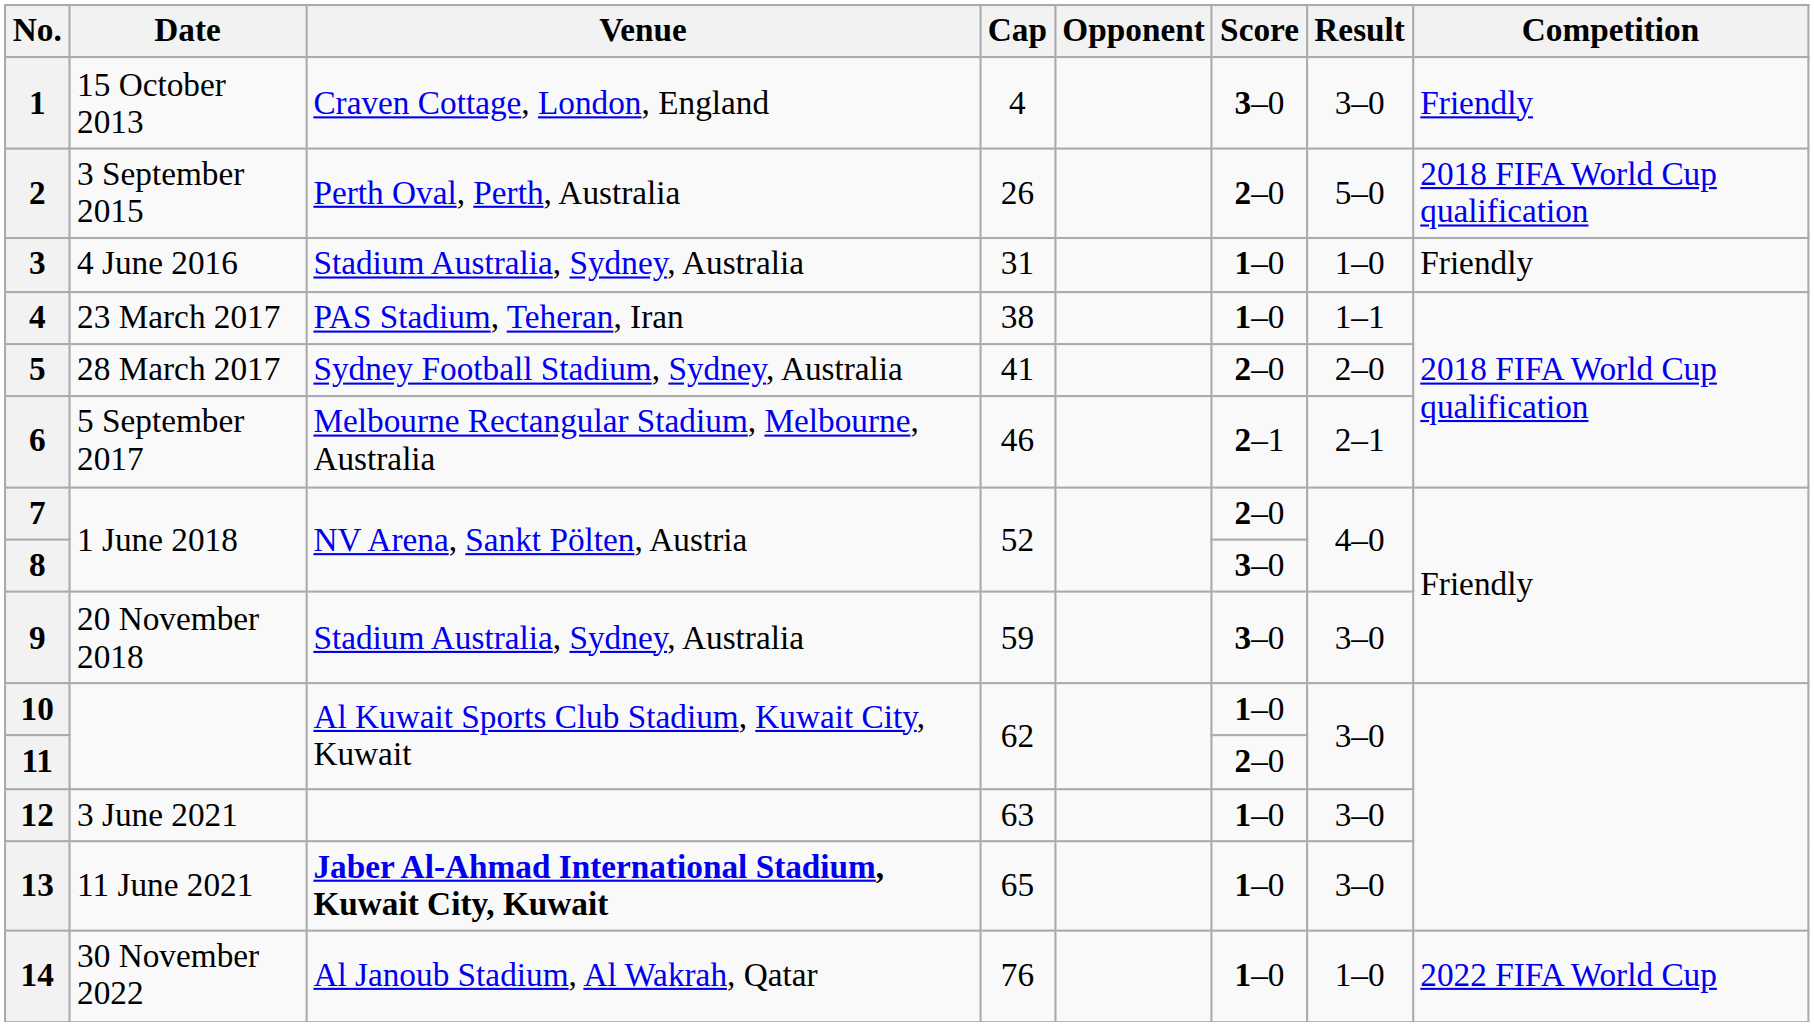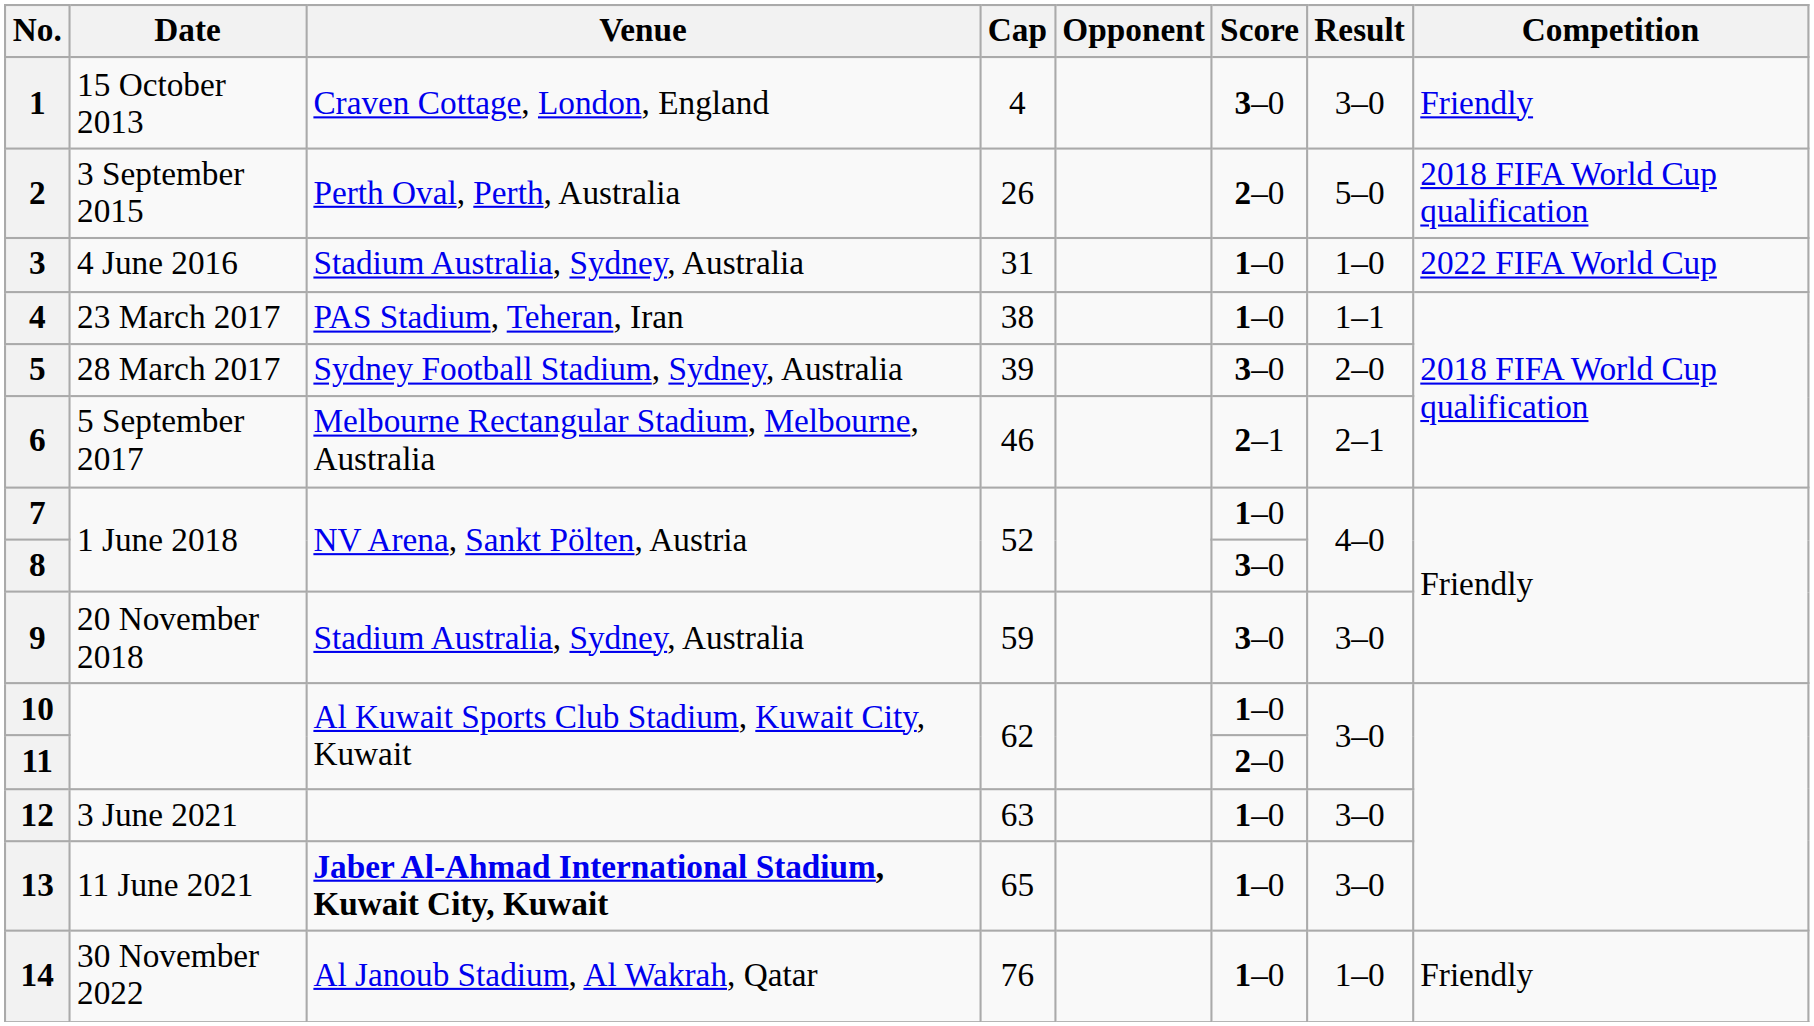 <table class="wikitable sortable plainrowheaders">
 <tr>
 <th scope=col>No.</th>
 <th scope=col data-sort-type=date>Date</th>
 <th scope=col>Venue</th>
 <th scope=col>Cap</th>
 <th scope=col>Opponent</th>
 <th scope=col>Score</th>
 <th scope=col>Result</th>
 <th scope=col>Competition</th>
 </tr>
 <tr>
 <th align=center>1</th>
 <td>15 October 2013</td>
 <td><a href='#'>Craven Cottage</a>, <a href='#'>London</a>, England</td>
 <td align=center>4</td>
 <td></td>
 <td align=center><strong>3</strong>–0</td>
 <td align=center>3–0</td>
 <td><a href='#'>Friendly</a></td>
 </tr>
 <tr>
 <th align=center>2</th>
 <td>3 September 2015</td>
 <td><a href='#'>Perth Oval</a>, <a href='#'>Perth</a>, Australia</td>
 <td align=center>26</td>
 <td></td>
 <td align=center><strong>2</strong>–0</td>
 <td align=center>5–0</td>
 <td><a href='#'>2018 FIFA World Cup qualification</a></td>
 </tr>
 <tr>
 <th align=center>3</th>
 <td>4 June 2016</td>
 <td><a href='#'>Stadium Australia</a>, <a href='#'>Sydney</a>, Australia</td>
 <td align=center>31</td>
 <td></td>
 <td align=center><strong>1</strong>–0</td>
 <td align=center>1–0</td>
-<td>Friendly</td>
+<td><a href='#'>2022 FIFA World Cup</a></td>
 </tr>
 <tr>
 <th align=center>4</th>
 <td>23 March 2017</td>
 <td><a href='#'>PAS Stadium</a>, <a href='#'>Teheran</a>, Iran</td>
 <td align=center>38</td>
 <td></td>
 <td align=center><strong>1</strong>–0</td>
 <td align=center>1–1</td>
 <td rowspan=3><a href='#'>2018 FIFA World Cup qualification</a></td>
 </tr>
 <tr>
 <th align=center>5</th>
 <td>28 March 2017</td>
 <td><a href='#'>Sydney Football Stadium</a>, <a href='#'>Sydney</a>, Australia</td>
-<td align=center>41</td>
+<td align=center>39</td>
 <td></td>
-<td align=center><strong>2</strong>–0</td>
+<td align=center><strong>3</strong>–0</td>
 <td align=center>2–0</td>
 </tr>
 <tr>
 <th align=center>6</th>
 <td>5 September 2017</td>
 <td><a href='#'>Melbourne Rectangular Stadium</a>, <a href='#'>Melbourne</a>, Australia</td>
 <td align=center>46</td>
 <td></td>
 <td align=center><strong>2</strong>–1</td>
 <td align=center>2–1</td>
 </tr>
 <tr>
 <th align=center>7</th>
 <td rowspan=2>1 June 2018</td>
 <td rowspan=2><a href='#'>NV Arena</a>, <a href='#'>Sankt Pölten</a>, Austria</td>
 <td rowspan=2 align=center>52</td>
 <td rowspan=2></td>
-<td align=center><strong>2</strong>–0</td>
+<td align=center><strong>1</strong>–0</td>
 <td rowspan=2 align=center>4–0</td>
 <td rowspan=3>Friendly</td>
 </tr>
 <tr>
 <th align=center>8</th>
 <td align=center><strong>3</strong>–0</td>
 </tr>
 <tr>
 <th align=center>9</th>
 <td>20 November 2018</td>
 <td><a href='#'>Stadium Australia</a>, <a href='#'>Sydney</a>, Australia</td>
 <td align=center>59</td>
 <td></td>
 <td align=center><strong>3</strong>–0</td>
 <td align=center>3–0</td>
 </tr>
 <tr>
 <th align=center>10</th>
 <td rowspan=2></td>
 <td rowspan=2><a href='#'>Al Kuwait Sports Club Stadium</a>, <a href='#'>Kuwait City</a>, Kuwait</td>
 <td rowspan=2 align=center>62</td>
 <td rowspan=2></td>
 <td align=center><strong>1</strong>–0</td>
 <td rowspan=2 align=center>3–0</td>
 <td rowspan=4></td>
 </tr>
 <tr>
 <th align=center>11</th>
 <td align=center><strong>2</strong>–0</td>
 </tr>
 <tr>
 <th align=center>12</th>
 <td>3 June 2021</td>
 <td rowspan=1></td>
 <td align=center>63</td>
 <td></td>
 <td align=center><strong>1</strong>–0</td>
 <td align=center>3–0</td>
 </tr>
 <tr>
 <th align=center>13</th>
 <td>11 June 2021</td>
 <td><strong><a href='#'>Jaber Al-Ahmad International Stadium</a>, Kuwait City, Kuwait</strong></td>
 <td align=center>65</td>
 <td></td>
 <td align=center><strong>1</strong>–0</td>
 <td align=center>3–0</td>
 </tr>
 <tr>
 <th align=center>14</th>
 <td>30 November 2022</td>
 <td><a href='#'>Al Janoub Stadium</a>, <a href='#'>Al Wakrah</a>, Qatar</td>
 <td align=center>76</td>
 <td></td>
 <td align=center><strong>1</strong>–0</td>
 <td align=center>1–0</td>
-<td><a href='#'>2022 FIFA World Cup</a></td>
+<td>Friendly</td>
 </tr>
 </table>
